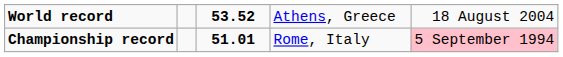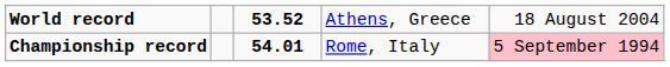 <table class="wikitable">
 <tr>
 <td><strong>World record</strong></td>
 <td style="padding-right:1em"></td>
 <td style="text-align:center;padding-left:1em; padding-right:1em;"><strong>53.52</strong></td>
 <td style="padding-right:1em"><a href='#'>Athens</a>, Greece</td>
 <td align=right>18 August 2004</td>
 </tr>
 <tr>
 <td><strong>Championship record</strong></td>
 <td style="padding-right:1em"></td>
-<td style="text-align:center;padding-left:1em; padding-right:1em;"><strong>51.01</strong></td>
+<td style="text-align:center;padding-left:1em; padding-right:1em;"><strong>54.01</strong></td>
 <td style="padding-right:1em"><a href='#'>Rome</a>, Italy</td>
 <td align=right style="background: pink;">5 September 1994</td>
 </tr>
 </table>
